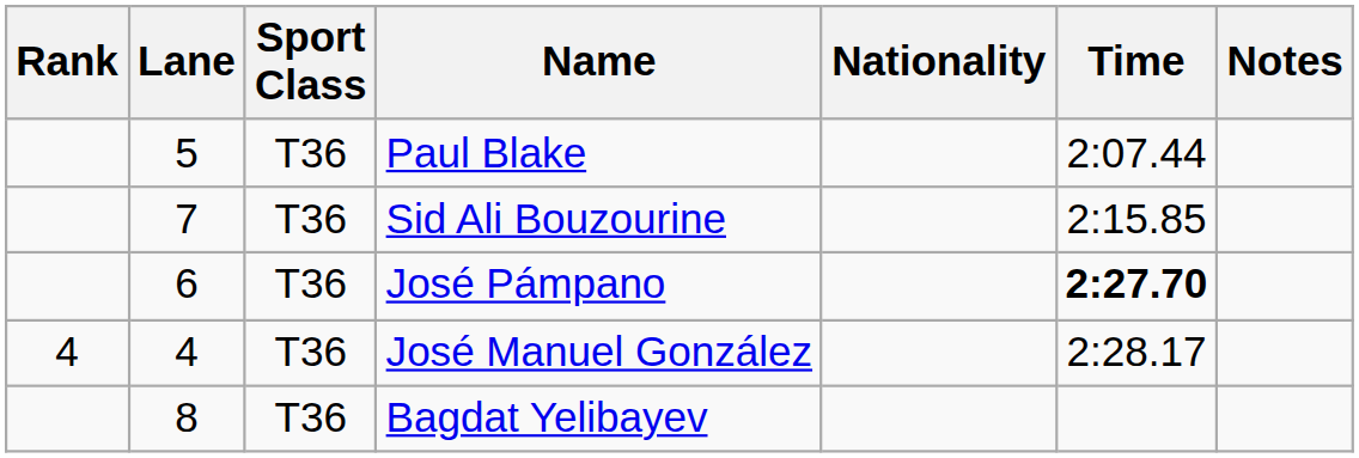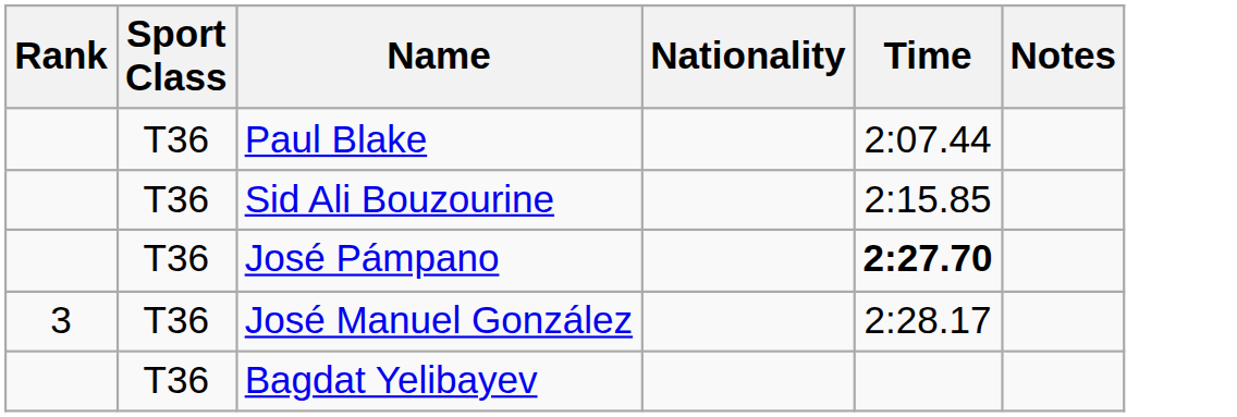 <table class="wikitable sortable" style="text-align:center">
 <tr>
 <th>Rank</th>
-<th>Lane</th>
 <th>Sport<br>Class</th>
 <th>Name</th>
 <th>Nationality</th>
 <th>Time</th>
 <th>Notes</th>
 </tr>
 <tr>
 <td></td>
-<td>5</td>
 <td>T36</td>
 <td align="left"><a href='#'>Paul Blake</a></td>
 <td align="left"></td>
 <td>2:07.44</td>
 <td></td>
 </tr>
 <tr>
 <td></td>
-<td>7</td>
 <td>T36</td>
 <td align="left"><a href='#'>Sid Ali Bouzourine</a></td>
 <td align="left"></td>
 <td>2:15.85</td>
 <td></td>
 </tr>
 <tr>
 <td></td>
-<td>6</td>
 <td>T36</td>
 <td align="left"><a href='#'>José Pámpano</a></td>
 <td align="left"></td>
 <td><strong>2:27.70</strong></td>
 <td></td>
 </tr>
 <tr>
-<td>4</td>
-<td>4</td>
+<td>3</td>
 <td>T36</td>
 <td align="left"><a href='#'>José Manuel González</a></td>
 <td align="left"></td>
 <td>2:28.17</td>
 <td></td>
 </tr>
 <tr>
 <td></td>
-<td>8</td>
 <td>T36</td>
 <td align="left"><a href='#'>Bagdat Yelibayev</a></td>
 <td align="left"></td>
 <td></td>
 <td></td>
 </tr>
 </table>
